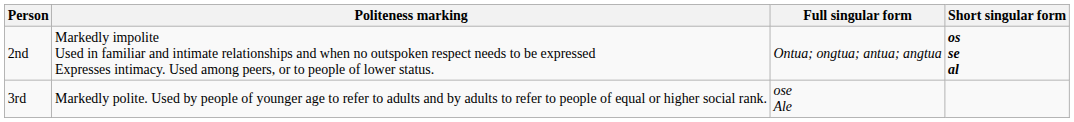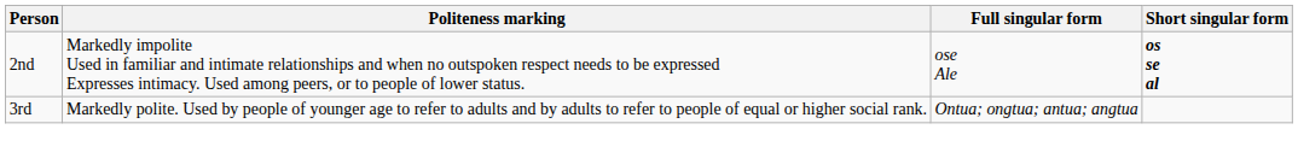 <table class="wikitable">
 <tr>
 <th>Person</th>
 <th>Politeness marking</th>
 <th>Full singular form</th>
 <th>Short singular form</th>
 </tr>
 <tr>
 <td>2nd</td>
 <td>Markedly impolite<br>Used in familiar and intimate relationships and when no outspoken respect needs to be expressed<br>Expresses intimacy. Used among peers, or to people of lower status.</td>
-<td style="font-style: italic;">Ontua; ongtua; antua; angtua</td>
+<td style="font-style: italic;">ose<br>Ale</td>
 <td style="font-style: italic;"><strong>os<br>se<br>al</strong></td>
 </tr>
 <tr>
 <td>3rd</td>
 <td>Markedly polite. Used by people of younger age to refer to adults and by adults to refer to people of equal or higher social rank.</td>
-<td style="font-style: italic;">ose<br>Ale</td>
+<td style="font-style: italic;">Ontua; ongtua; antua; angtua</td>
 <td style="font-style: italic;"></td>
 </tr>
 </table>
